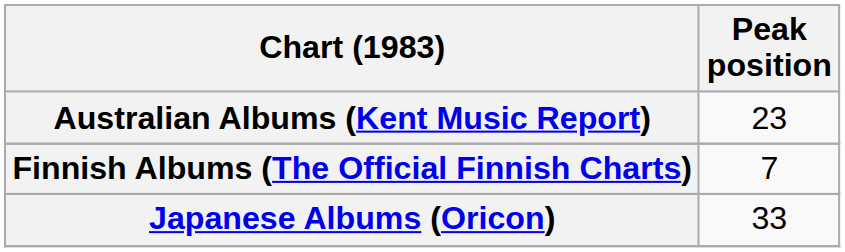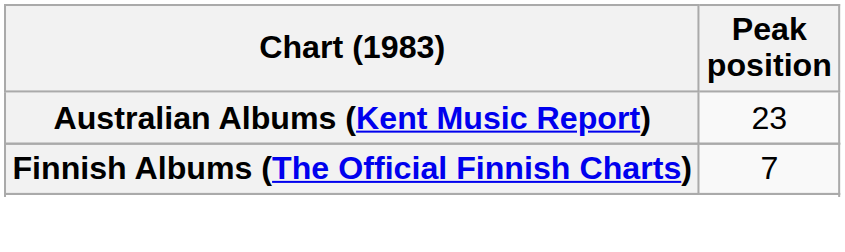 <table class="wikitable sortable plainrowheaders">
 <tr>
 <th>Chart (1983)</th>
 <th>Peak<br>position</th>
 </tr>
 <tr>
 <th scope="row">Australian Albums (<a href='#'>Kent Music Report</a>)</th>
 <td align="center">23</td>
 </tr>
 <tr>
 </tr>
 <tr>
 </tr>
 <tr>
 </tr>
 <tr>
 <th scope="row">Finnish Albums (<a href='#'>The Official Finnish Charts</a>)</th>
 <td align="center">7</td>
 </tr>
 <tr>
 </tr>
 <tr>
-<th scope="row"><a href='#'>Japanese Albums</a> (<a href='#'>Oricon</a>)</th>
-<td align="center">33</td>
-</tr>
-<tr>
 </tr>
 <tr>
 </tr>
 <tr>
 </tr>
 <tr>
 </tr>
 </table>
